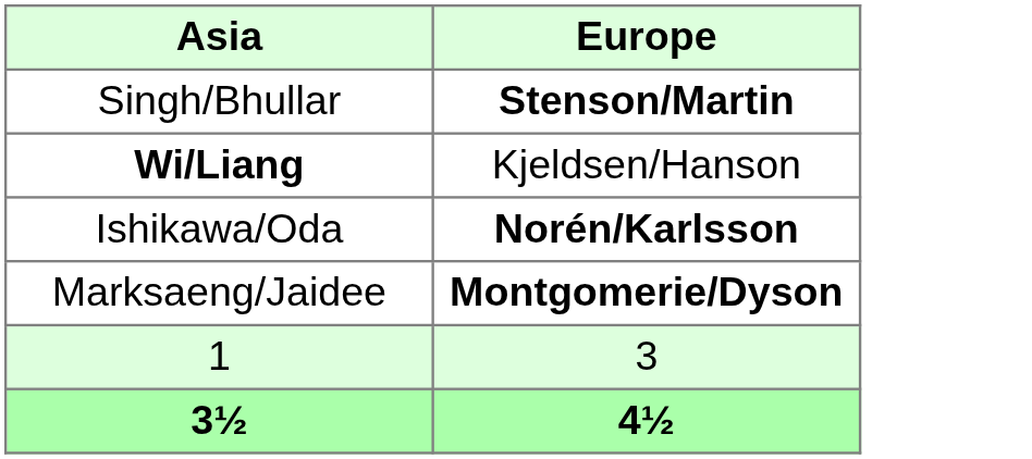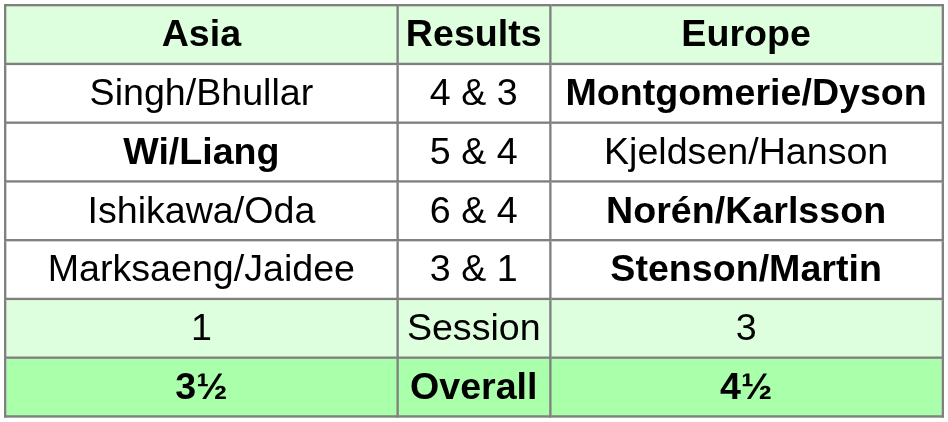 <table border="1" cellpadding="3" style="border-collapse:collapse; text-align:center;">
 <tr style="background:#ddffdd;">
 <th width=160>Asia</th>
+<th>Results</th>
 <th width=160>Europe</th>
 </tr>
 <tr>
 <td>Singh/Bhullar</td>
-<td><strong>Stenson/Martin</strong></td>
+<td>4 & 3</td>
+<td><strong>Montgomerie/Dyson</strong></td>
 </tr>
 <tr>
 <td><strong>Wi/Liang</strong></td>
+<td>5 & 4</td>
 <td>Kjeldsen/Hanson</td>
 </tr>
 <tr>
 <td>Ishikawa/Oda</td>
+<td>6 & 4</td>
 <td><strong>Norén/Karlsson</strong></td>
 </tr>
 <tr>
 <td>Marksaeng/Jaidee</td>
-<td><strong>Montgomerie/Dyson</strong></td>
+<td>3 & 1</td>
+<td><strong>Stenson/Martin</strong></td>
 </tr>
 <tr style="background:#ddffdd;">
 <td>1</td>
+<td>Session</td>
 <td>3</td>
 </tr>
 <tr style="background:#aaffaa;">
 <th>3½</th>
+<th>Overall</th>
 <th>4½</th>
 </tr>
 </table>
